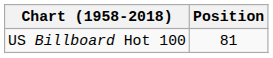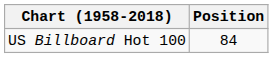 <table class="wikitable plainrowheaders">
 <tr>
 <th>Chart (1958-2018)</th>
 <th>Position</th>
 </tr>
 <tr>
 <td>US <em>Billboard</em> Hot 100</td>
-<td style="text-align:center;">81</td>
+<td style="text-align:center;">84</td>
 </tr>
 </table>
